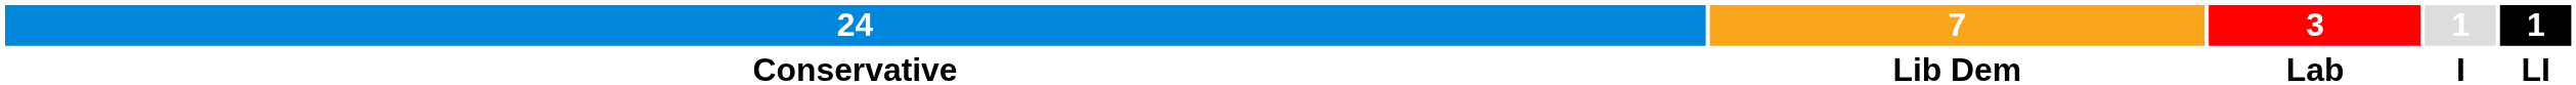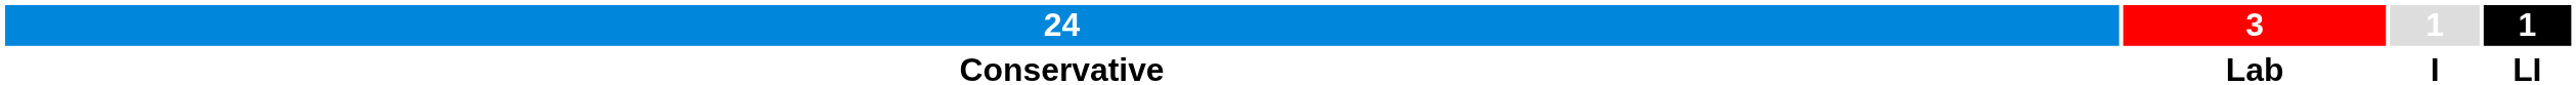 <table style="width:100%; text-align:center;">
 <tr style="color:white;">
 <td style="background:#0087DC; width:66.67%;"><strong>24</strong></td>
-<td style="background:#FAA61A; width:19.44%;"><strong>7</strong></td>
 <td style="background:red; width:8.33%;"><strong>3</strong></td>
 <td style="background:#DDDDDD; width:2.78%;"><strong>1</strong></td>
 <td style="background:black; width:2.78%;"><strong>1</strong></td>
 </tr>
 <tr>
 <td><span><strong>Conservative</strong></span></td>
-<td><span><strong>Lib Dem</strong></span></td>
 <td><span><strong>Lab</strong></span></td>
 <td><span><strong>I</strong></span></td>
 <td><span><strong>LI</strong></span></td>
 </tr>
 </table>
